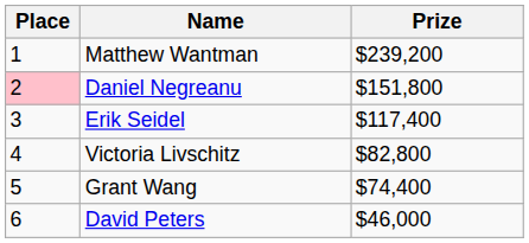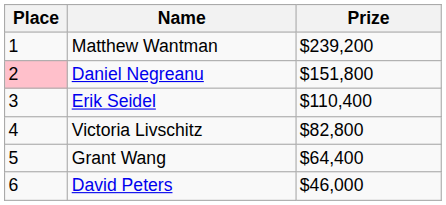 <table class="wikitable">
 <tr>
 <th width="50">Place</th>
 <th width="200">Name</th>
 <th width="125">Prize</th>
 </tr>
 <tr>
 <td>1</td>
 <td> Matthew Wantman</td>
 <td>$239,200</td>
 </tr>
 <tr>
 <td style="background: pink;">2</td>
 <td> <a href='#'>Daniel Negreanu</a></td>
 <td>$151,800</td>
 </tr>
 <tr>
 <td>3</td>
 <td> <a href='#'>Erik Seidel</a></td>
-<td>$117,400</td>
+<td>$110,400</td>
 </tr>
 <tr>
 <td>4</td>
 <td> Victoria Livschitz</td>
 <td>$82,800</td>
 </tr>
 <tr>
 <td>5</td>
 <td> Grant Wang</td>
-<td>$74,400</td>
+<td>$64,400</td>
 </tr>
 <tr>
 <td>6</td>
 <td> <a href='#'>David Peters</a></td>
 <td>$46,000</td>
 </tr>
 </table>
